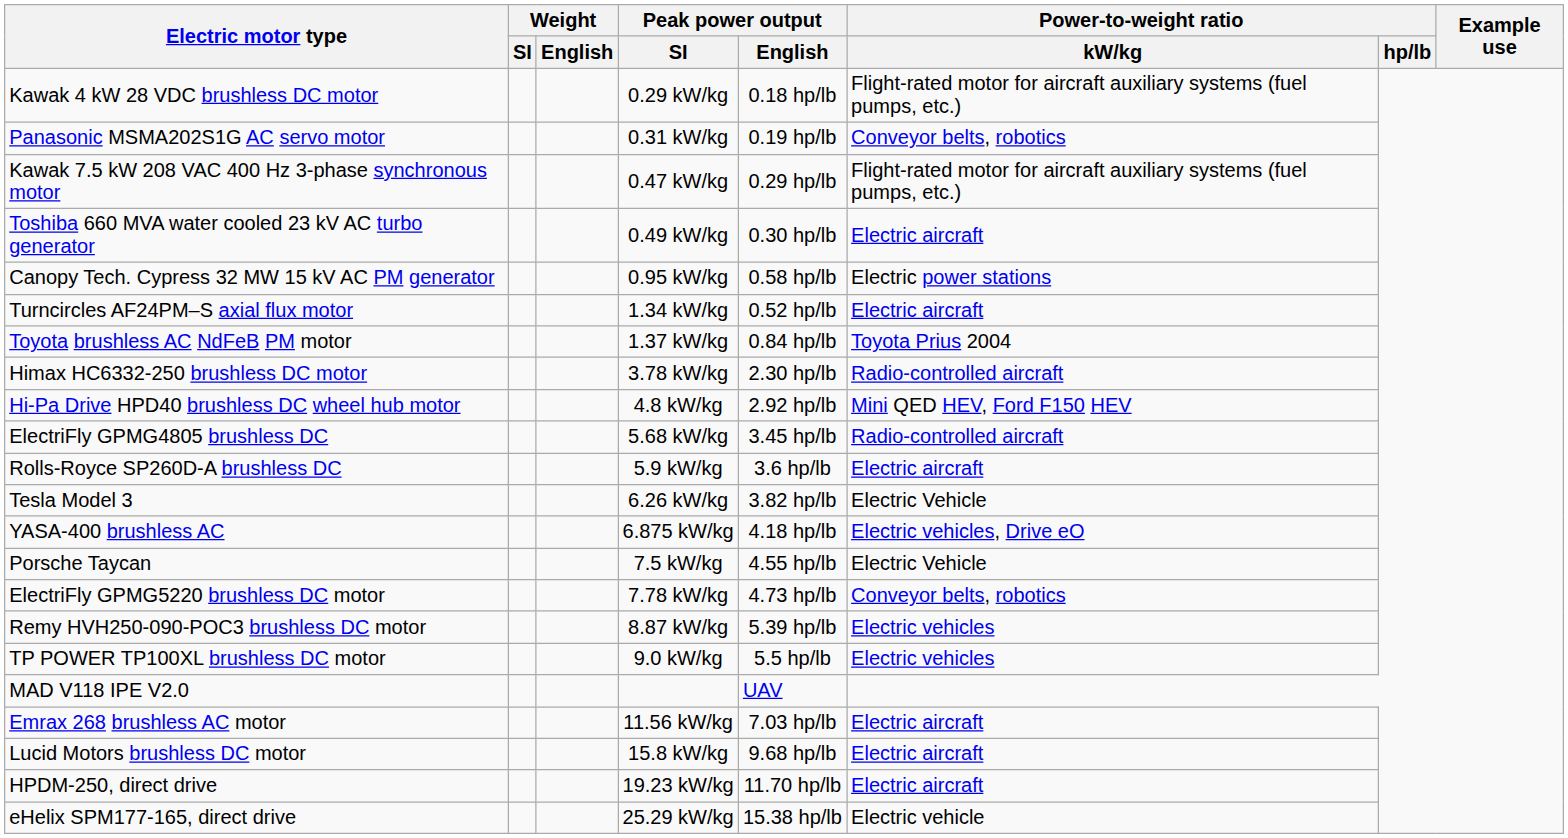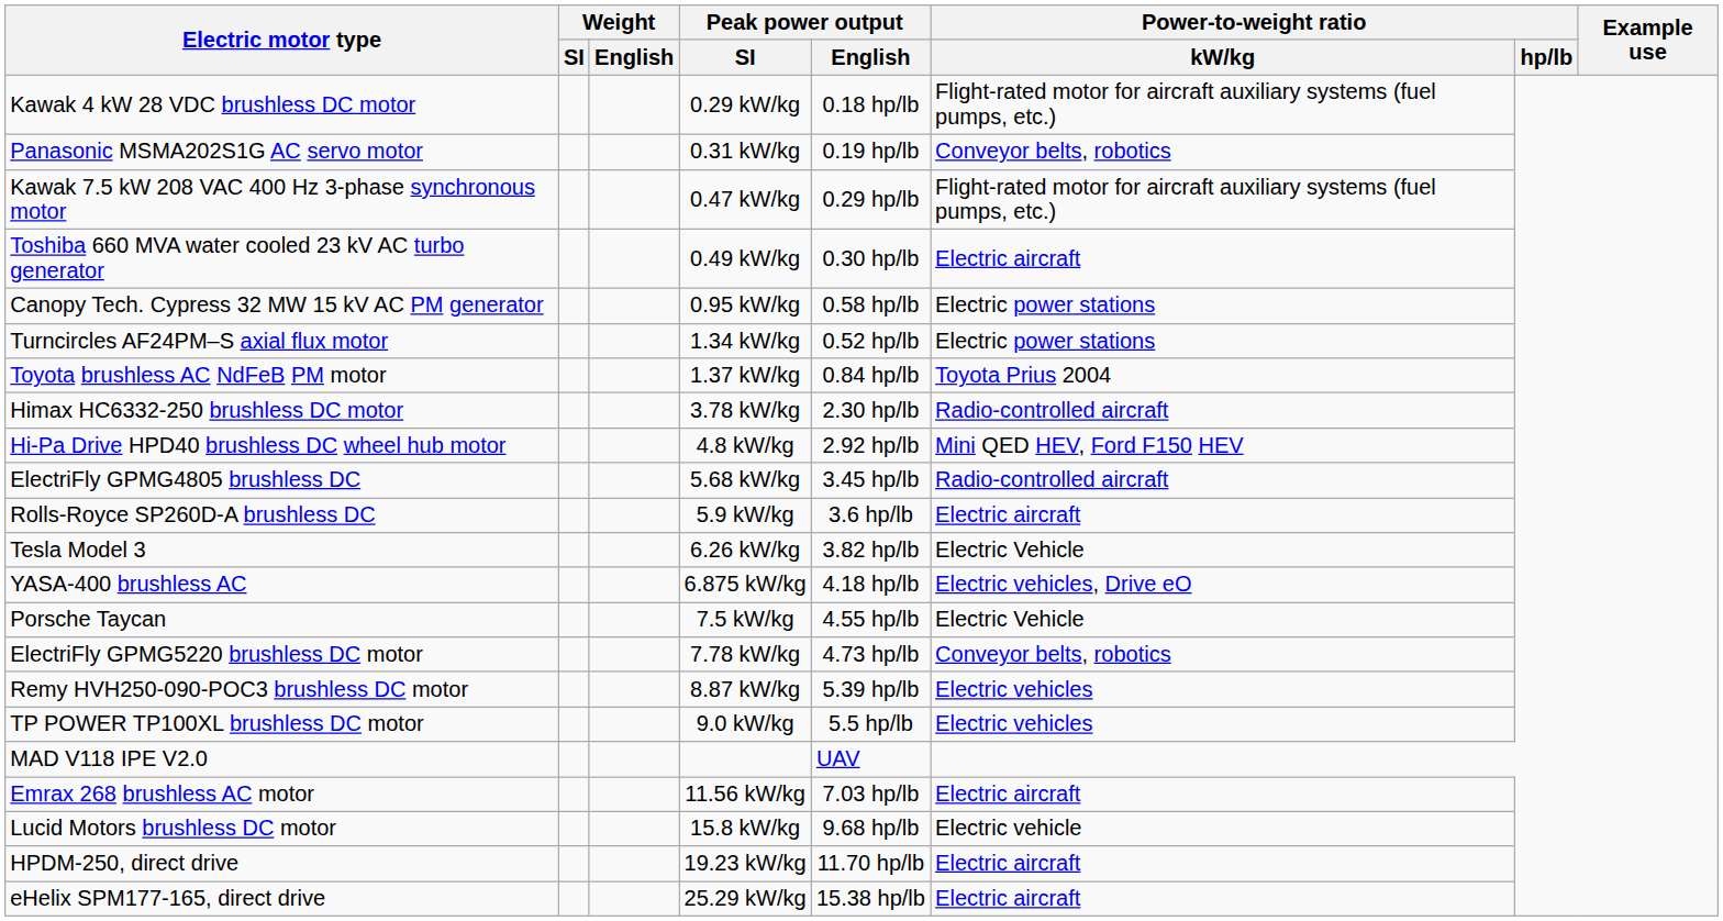 <table class="wikitable sortable mw-collapsible mw-collapsed">
 <tr>
 <th rowspan=2><a href='#'>Electric motor</a> type</th>
 <th colspan=2 data-sort-type=numeric>Weight</th>
 <th colspan=2 data-sort-type=numeric>Peak power output</th>
 <th colspan=2>Power-to-weight ratio</th>
 <th rowspan=2 class="unsortable">Example use</th>
 </tr>
 <tr>
 <th>SI</th>
 <th>English</th>
 <th>SI</th>
 <th>English</th>
 <th data-sort-type=numeric>kW/kg</th>
 <th data-sort-type=numeric>hp/lb</th>
 </tr>
 <tr>
 <td>Kawak 4 kW 28 VDC <a href='#'>brushless DC motor</a></td>
 <td></td>
 <td></td>
 <td style="text-align:center">0.29 kW/kg</td>
 <td style="text-align:center">0.18 hp/lb</td>
 <td>Flight-rated motor for aircraft auxiliary systems (fuel pumps, etc.)</td>
 </tr>
 <tr>
 <td><a href='#'>Panasonic</a> MSMA202S1G <a href='#'>AC</a> <a href='#'>servo motor</a></td>
 <td></td>
 <td></td>
 <td style="text-align:center">0.31 kW/kg</td>
 <td style="text-align:center">0.19 hp/lb</td>
 <td><a href='#'>Conveyor belts</a>, <a href='#'>robotics</a></td>
 </tr>
 <tr>
 <td>Kawak 7.5 kW 208 VAC 400 Hz 3-phase <a href='#'>synchronous motor</a></td>
 <td></td>
 <td></td>
 <td style="text-align:center">0.47 kW/kg</td>
 <td style="text-align:center">0.29 hp/lb</td>
 <td>Flight-rated motor for aircraft auxiliary systems (fuel pumps, etc.)</td>
 </tr>
 <tr>
 <td><a href='#'>Toshiba</a> 660 MVA water cooled 23 kV AC <a href='#'>turbo generator</a></td>
 <td></td>
 <td></td>
 <td style="text-align:center">0.49 kW/kg</td>
 <td style="text-align:center">0.30 hp/lb</td>
 <td><a href='#'>Electric aircraft</a></td>
 </tr>
 <tr>
 <td>Canopy Tech. Cypress 32 MW 15 kV AC <a href='#'>PM</a> <a href='#'>generator</a></td>
 <td></td>
 <td></td>
 <td style="text-align:center">0.95 kW/kg</td>
 <td style="text-align:center">0.58 hp/lb</td>
 <td>Electric <a href='#'>power stations</a></td>
 </tr>
 <tr>
 <td>Turncircles AF24PM–S <a href='#'>axial flux motor</a></td>
 <td></td>
 <td></td>
 <td style="text-align:center">1.34 kW/kg</td>
 <td style="text-align:center">0.52 hp/lb</td>
-<td><a href='#'>Electric aircraft</a></td>
+<td>Electric <a href='#'>power stations</a></td>
 </tr>
 <tr>
 <td><a href='#'>Toyota</a> <a href='#'>brushless AC</a> <a href='#'>Nd</a><a href='#'>Fe</a><a href='#'>B</a> <a href='#'>PM</a> motor</td>
 <td></td>
 <td></td>
 <td style="text-align:center">1.37 kW/kg</td>
 <td style="text-align:center">0.84 hp/lb</td>
 <td><a href='#'>Toyota Prius</a> 2004</td>
 </tr>
 <tr>
 <td>Himax HC6332-250 <a href='#'>brushless DC motor</a></td>
 <td></td>
 <td></td>
 <td style="text-align:center">3.78 kW/kg</td>
 <td style="text-align:center">2.30 hp/lb</td>
 <td><a href='#'>Radio-controlled aircraft</a></td>
 </tr>
 <tr>
 <td><a href='#'>Hi-Pa Drive</a> HPD40 <a href='#'>brushless DC</a> <a href='#'>wheel hub motor</a></td>
 <td></td>
 <td></td>
 <td style="text-align:center">4.8 kW/kg</td>
 <td style="text-align:center">2.92 hp/lb</td>
 <td><a href='#'>Mini</a> QED <a href='#'>HEV</a>, <a href='#'>Ford F150</a> <a href='#'>HEV</a></td>
 </tr>
 <tr>
 <td>ElectriFly GPMG4805 <a href='#'>brushless DC</a></td>
 <td></td>
 <td></td>
 <td style="text-align:center">5.68 kW/kg</td>
 <td style="text-align:center">3.45 hp/lb</td>
 <td><a href='#'>Radio-controlled aircraft</a></td>
 </tr>
 <tr>
 <td>Rolls-Royce SP260D-A <a href='#'>brushless DC</a></td>
 <td></td>
 <td></td>
 <td style="text-align:center">5.9 kW/kg</td>
 <td style="text-align:center">3.6 hp/lb</td>
 <td><a href='#'>Electric aircraft</a></td>
 </tr>
 <tr>
 <td>Tesla Model 3</td>
 <td></td>
 <td></td>
 <td style="text-align:center">6.26 kW/kg</td>
 <td style="text-align:center">3.82 hp/lb</td>
 <td>Electric Vehicle</td>
 </tr>
 <tr>
 <td>YASA-400 <a href='#'>brushless AC</a></td>
 <td></td>
 <td></td>
 <td style="text-align:center">6.875 kW/kg</td>
 <td style="text-align:center">4.18 hp/lb</td>
 <td><a href='#'>Electric vehicles</a>, <a href='#'>Drive eO</a></td>
 </tr>
 <tr>
 <td>Porsche Taycan</td>
 <td></td>
 <td></td>
 <td style="text-align:center">7.5 kW/kg</td>
 <td style="text-align:center">4.55 hp/lb</td>
 <td>Electric Vehicle</td>
 </tr>
 <tr>
 <td>ElectriFly GPMG5220 <a href='#'>brushless DC</a> motor</td>
 <td></td>
 <td></td>
 <td style="text-align:center">7.78 kW/kg</td>
 <td style="text-align:center">4.73 hp/lb</td>
 <td><a href='#'>Conveyor belts</a>, <a href='#'>robotics</a></td>
 </tr>
 <tr>
 <td>Remy HVH250-090-POC3 <a href='#'>brushless DC</a> motor</td>
 <td></td>
 <td></td>
 <td style="text-align:center">8.87 kW/kg</td>
 <td style="text-align:center">5.39 hp/lb</td>
 <td><a href='#'>Electric vehicles</a></td>
 </tr>
 <tr>
 <td>TP POWER TP100XL <a href='#'>brushless DC</a> motor</td>
 <td></td>
 <td></td>
 <td style="text-align:center">9.0 kW/kg</td>
 <td style="text-align:center">5.5 hp/lb</td>
 <td><a href='#'>Electric vehicles</a></td>
 </tr>
 <tr>
 <td>MAD V118 IPE V2.0</td>
 <td></td>
 <td></td>
 <td></td>
 <td><a href='#'>UAV</a></td>
 </tr>
 <tr>
 <td><a href='#'>Emrax 268</a> <a href='#'>brushless AC</a> motor</td>
 <td></td>
 <td></td>
 <td style="text-align:center">11.56 kW/kg</td>
 <td style="text-align:center">7.03 hp/lb</td>
 <td><a href='#'>Electric aircraft</a></td>
 </tr>
 <tr>
 <td>Lucid Motors <a href='#'>brushless DC</a> motor</td>
 <td></td>
 <td></td>
 <td style="text-align:center">15.8 kW/kg</td>
 <td style="text-align:center">9.68 hp/lb</td>
-<td><a href='#'>Electric aircraft</a></td>
+<td>Electric vehicle</td>
 </tr>
 <tr>
 <td> HPDM-250, direct drive</td>
 <td></td>
 <td></td>
 <td style="text-align:center">19.23 kW/kg</td>
 <td style="text-align:center">11.70 hp/lb</td>
 <td><a href='#'>Electric aircraft</a></td>
 </tr>
 <tr>
 <td>eHelix SPM177-165, direct drive</td>
 <td></td>
 <td></td>
 <td style="text-align:center">25.29 kW/kg</td>
 <td style="text-align:center">15.38 hp/lb</td>
-<td>Electric vehicle</td>
+<td><a href='#'>Electric aircraft</a></td>
 </tr>
 </table>
